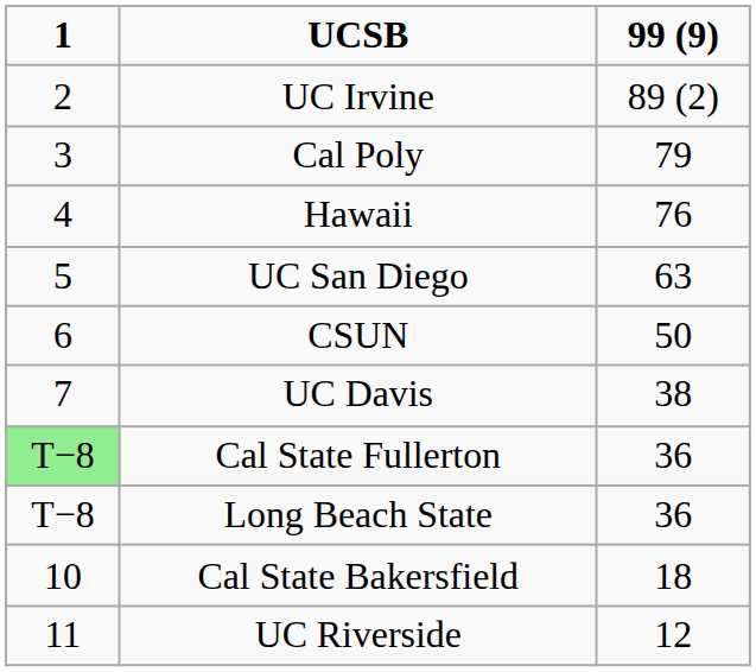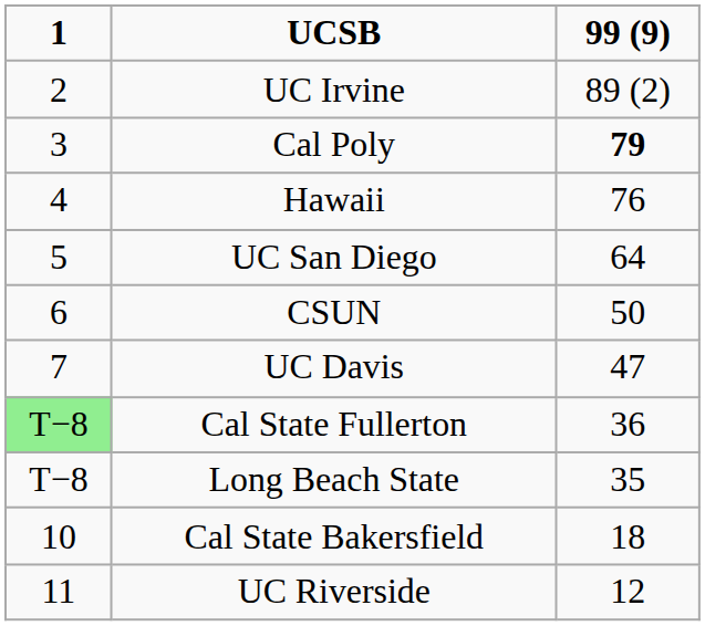 <table class="wikitable" style="width: 25%;text-align: center;">
 <tr align="center">
 </tr>
 <tr align="center">
 <td><strong>1</strong></td>
 <td><strong>UCSB</strong></td>
 <td><strong>99 (9)</strong></td>
 </tr>
 <tr align="center">
 <td>2</td>
 <td>UC Irvine</td>
 <td>89 (2)</td>
 </tr>
 <tr align="center">
 <td>3</td>
 <td>Cal Poly</td>
-<td>79</td>
+<td><strong>79</strong></td>
 </tr>
 <tr align="center">
 <td>4</td>
 <td>Hawaii</td>
 <td>76</td>
 </tr>
 <tr align="center">
 <td>5</td>
 <td>UC San Diego</td>
-<td>63</td>
+<td>64</td>
 </tr>
 <tr align="center">
 <td>6</td>
 <td>CSUN</td>
 <td>50</td>
 </tr>
 <tr align="center">
 <td>7</td>
 <td>UC Davis</td>
-<td>38</td>
+<td>47</td>
 </tr>
 <tr align="center">
 <td style="background: lightgreen;">T−8</td>
 <td>Cal State Fullerton</td>
 <td>36</td>
 </tr>
 <tr align="center">
 <td>T−8</td>
 <td>Long Beach State</td>
-<td>36</td>
+<td>35</td>
 </tr>
 <tr align="center">
 <td>10</td>
 <td>Cal State Bakersfield</td>
 <td>18</td>
 </tr>
 <tr align="center">
 <td>11</td>
 <td>UC Riverside</td>
 <td>12</td>
 </tr>
 </table>
